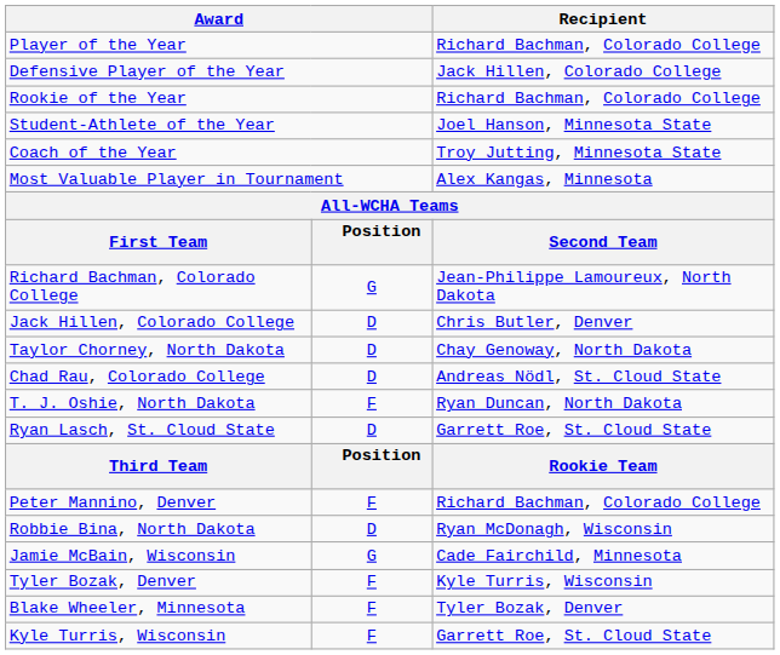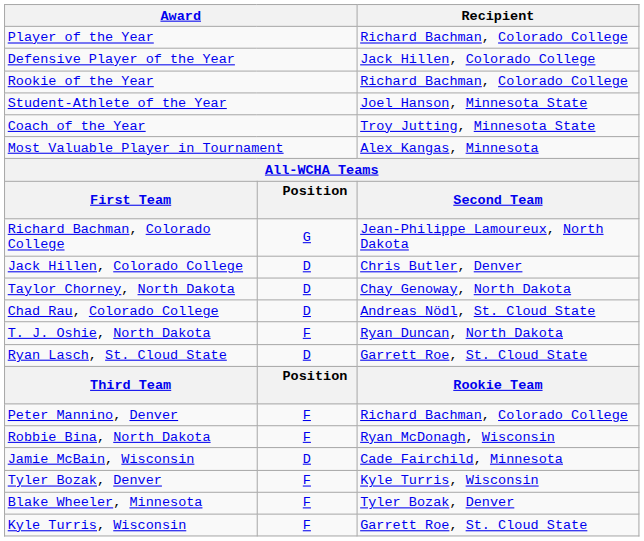 <table class="wikitable">
 <tr>
 <th colspan=2><a href='#'>Award</a></th>
 <th>Recipient</th>
 </tr>
 <tr>
 <td colspan=2><a href='#'>Player of the Year</a></td>
 <td><a href='#'>Richard Bachman</a>, <a href='#'>Colorado College</a></td>
 </tr>
 <tr>
 <td colspan=2><a href='#'>Defensive Player of the Year</a></td>
 <td><a href='#'>Jack Hillen</a>, <a href='#'>Colorado College</a></td>
 </tr>
 <tr>
 <td colspan=2><a href='#'>Rookie of the Year</a></td>
 <td><a href='#'>Richard Bachman</a>, <a href='#'>Colorado College</a></td>
 </tr>
 <tr>
 <td colspan=2><a href='#'>Student-Athlete of the Year</a></td>
 <td><a href='#'>Joel Hanson</a>, <a href='#'>Minnesota State</a></td>
 </tr>
 <tr>
 <td colspan=2><a href='#'>Coach of the Year</a></td>
 <td><a href='#'>Troy Jutting</a>, <a href='#'>Minnesota State</a></td>
 </tr>
 <tr>
 <td colspan=2><a href='#'>Most Valuable Player in Tournament</a></td>
 <td><a href='#'>Alex Kangas</a>, <a href='#'>Minnesota</a></td>
 </tr>
 <tr>
 <th colspan=3><a href='#'>All-WCHA Teams</a></th>
 </tr>
 <tr>
 <th><a href='#'>First Team</a></th>
 <th>  Position  </th>
 <th><a href='#'>Second Team</a></th>
 </tr>
 <tr>
 <td><a href='#'>Richard Bachman</a>, <a href='#'>Colorado College</a></td>
 <td align=center><a href='#'>G</a></td>
 <td><a href='#'>Jean-Philippe Lamoureux</a>, <a href='#'>North Dakota</a></td>
 </tr>
 <tr>
 <td><a href='#'>Jack Hillen</a>, <a href='#'>Colorado College</a></td>
 <td align=center><a href='#'>D</a></td>
 <td><a href='#'>Chris Butler</a>, <a href='#'>Denver</a></td>
 </tr>
 <tr>
 <td><a href='#'>Taylor Chorney</a>, <a href='#'>North Dakota</a></td>
 <td align=center><a href='#'>D</a></td>
 <td><a href='#'>Chay Genoway</a>, <a href='#'>North Dakota</a></td>
 </tr>
 <tr>
 <td><a href='#'>Chad Rau</a>, <a href='#'>Colorado College</a></td>
 <td align=center><a href='#'>D</a></td>
 <td><a href='#'>Andreas Nödl</a>, <a href='#'>St. Cloud State</a></td>
 </tr>
 <tr>
 <td><a href='#'>T. J. Oshie</a>, <a href='#'>North Dakota</a></td>
 <td align=center><a href='#'>F</a></td>
 <td><a href='#'>Ryan Duncan</a>, <a href='#'>North Dakota</a></td>
 </tr>
 <tr>
 <td><a href='#'>Ryan Lasch</a>, <a href='#'>St. Cloud State</a></td>
 <td align=center><a href='#'>D</a></td>
 <td><a href='#'>Garrett Roe</a>, <a href='#'>St. Cloud State</a></td>
 </tr>
 <tr>
 <th><a href='#'>Third Team</a></th>
 <th>  Position  </th>
 <th><a href='#'>Rookie Team</a></th>
 </tr>
 <tr>
 <td><a href='#'>Peter Mannino</a>, <a href='#'>Denver</a></td>
 <td align=center><a href='#'>F</a></td>
 <td><a href='#'>Richard Bachman</a>, <a href='#'>Colorado College</a></td>
 </tr>
 <tr>
 <td><a href='#'>Robbie Bina</a>, <a href='#'>North Dakota</a></td>
-<td align=center><a href='#'>D</a></td>
+<td align=center><a href='#'>F</a></td>
 <td><a href='#'>Ryan McDonagh</a>, <a href='#'>Wisconsin</a></td>
 </tr>
 <tr>
 <td><a href='#'>Jamie McBain</a>, <a href='#'>Wisconsin</a></td>
-<td align=center><a href='#'>G</a></td>
+<td align=center><a href='#'>D</a></td>
 <td><a href='#'>Cade Fairchild</a>, <a href='#'>Minnesota</a></td>
 </tr>
 <tr>
 <td><a href='#'>Tyler Bozak</a>, <a href='#'>Denver</a></td>
 <td align=center><a href='#'>F</a></td>
 <td><a href='#'>Kyle Turris</a>, <a href='#'>Wisconsin</a></td>
 </tr>
 <tr>
 <td><a href='#'>Blake Wheeler</a>, <a href='#'>Minnesota</a></td>
 <td align=center><a href='#'>F</a></td>
 <td><a href='#'>Tyler Bozak</a>, <a href='#'>Denver</a></td>
 </tr>
 <tr>
 <td><a href='#'>Kyle Turris</a>, <a href='#'>Wisconsin</a></td>
 <td align=center><a href='#'>F</a></td>
 <td><a href='#'>Garrett Roe</a>, <a href='#'>St. Cloud State</a></td>
 </tr>
 </table>
